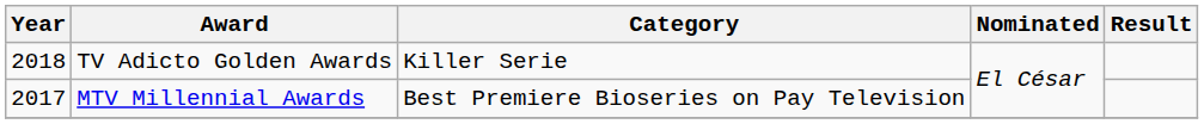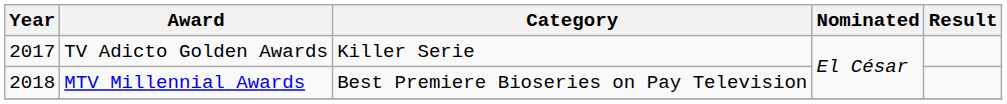 <table class="wikitable plainrowheaders">
 <tr>
 <th scope="col">Year</th>
 <th scope="col">Award</th>
 <th scope="col">Category</th>
 <th scope="col">Nominated</th>
 <th scope="col">Result</th>
 </tr>
 <tr>
-<td>2018</td>
+<td>2017</td>
 <td>TV Adicto Golden Awards</td>
 <td>Killer Serie</td>
 <td rowspan="2"><em>El César</em></td>
 <td></td>
 </tr>
 <tr>
-<td>2017</td>
+<td>2018</td>
 <td><a href='#'>MTV Millennial Awards</a></td>
 <td>Best Premiere Bioseries on Pay Television</td>
 <td></td>
 </tr>
 <tr>
 </tr>
 </table>
